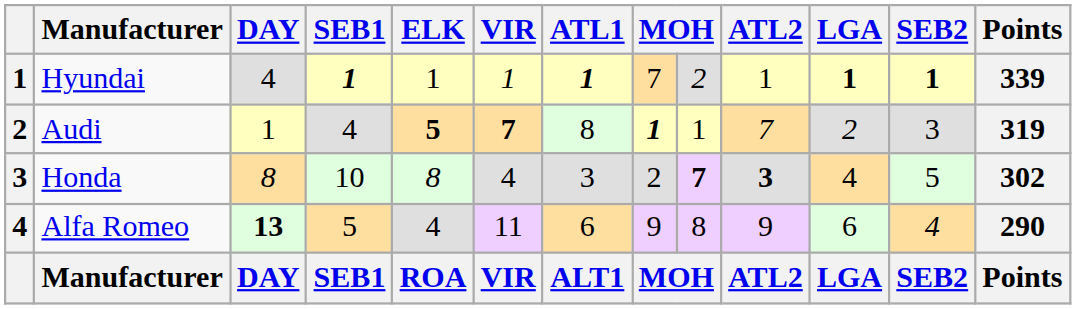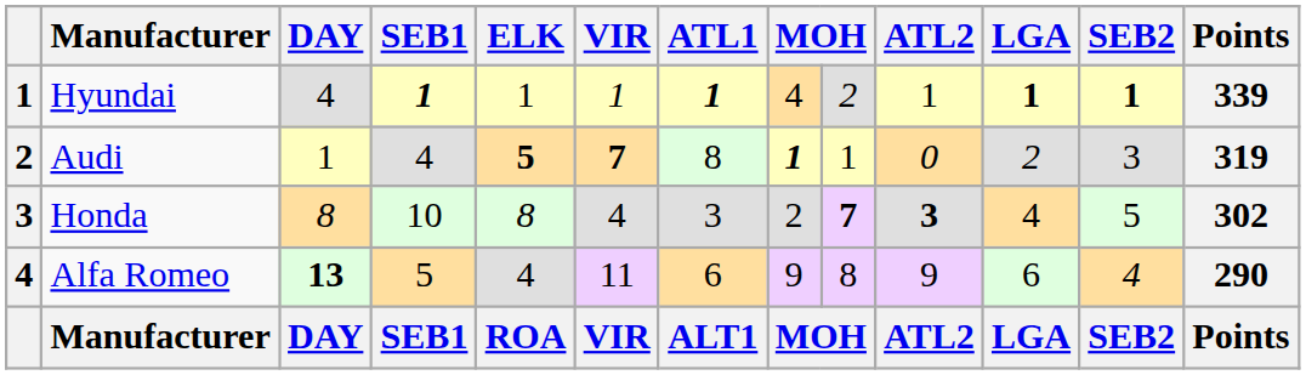 <table class="wikitable" style="font-size:85%; text-align:center;">
 <tr>
 <th></th>
 <th>Manufacturer</th>
 <th><a href='#'>DAY</a></th>
 <th><a href='#'>SEB1</a></th>
 <th><a href='#'>ELK</a></th>
 <th><a href='#'>VIR</a></th>
 <th><a href='#'>ATL1</a></th>
 <th colspan=2><a href='#'>MOH</a></th>
 <th><a href='#'>ATL2</a></th>
 <th><a href='#'>LGA</a></th>
 <th><a href='#'>SEB2</a></th>
 <th>Points</th>
 </tr>
 <tr>
 <th>1</th>
 <td align=left> <a href='#'>Hyundai</a></td>
 <td style="background:#dfdfdf;">4</td>
 <td style="background:#ffffbf;"><strong><em>1</em></strong></td>
 <td style="background:#ffffbf;">1</td>
 <td style="background:#ffffbf;"><em>1</em></td>
 <td style="background:#ffffbf;"><strong><em>1</em></strong></td>
-<td style="background:#ffdf9f;">7</td>
+<td style="background:#ffdf9f;">4</td>
 <td style="background:#dfdfdf;"><em>2</em></td>
 <td style="background:#ffffbf;">1</td>
 <td style="background:#ffffbf;"><strong>1</strong></td>
 <td style="background:#ffffbf;"><strong>1</strong></td>
 <th>339</th>
 </tr>
 <tr>
 <th>2</th>
 <td align=left> <a href='#'>Audi</a></td>
 <td style="background:#ffffbf;">1</td>
 <td style="background:#dfdfdf;">4</td>
 <td style="background:#ffdf9f;"><strong>5</strong></td>
 <td style="background:#ffdf9f;"><strong>7</strong></td>
 <td style="background:#dfffdf;">8</td>
 <td style="background:#ffffbf;"><strong><em>1</em></strong></td>
 <td style="background:#ffffbf;">1</td>
-<td style="background:#ffdf9f;"><em>7</em></td>
+<td style="background:#ffdf9f;"><em>0</em></td>
 <td style="background:#dfdfdf;"><em>2</em></td>
 <td style="background:#dfdfdf;">3</td>
 <th>319</th>
 </tr>
 <tr>
 <th>3</th>
 <td align=left> <a href='#'>Honda</a></td>
 <td style="background:#ffdf9f;"><em>8</em></td>
 <td style="background:#dfffdf;">10</td>
 <td style="background:#dfffdf;"><em>8</em></td>
 <td style="background:#dfdfdf;">4</td>
 <td style="background:#dfdfdf;">3</td>
 <td style="background:#dfdfdf;">2</td>
 <td style="background:#efcfff;"><strong>7</strong></td>
 <td style="background:#dfdfdf;"><strong>3</strong></td>
 <td style="background:#ffdf9f;">4</td>
 <td style="background:#dfffdf;">5</td>
 <th>302</th>
 </tr>
 <tr>
 <th>4</th>
 <td align=left> <a href='#'>Alfa Romeo</a></td>
 <td style="background:#dfffdf;"><strong>13</strong></td>
 <td style="background:#ffdf9f;">5</td>
 <td style="background:#dfdfdf;">4</td>
 <td style="background:#efcfff;">11</td>
 <td style="background:#ffdf9f;">6</td>
 <td style="background:#efcfff;">9</td>
 <td style="background:#efcfff;">8</td>
 <td style="background:#efcfff;">9</td>
 <td style="background:#dfffdf;">6</td>
 <td style="background:#ffdf9f;"><em>4</em></td>
 <th>290</th>
 </tr>
 <tr>
 <th></th>
 <th>Manufacturer</th>
 <th><a href='#'>DAY</a></th>
 <th><a href='#'>SEB1</a></th>
 <th><a href='#'>ROA</a></th>
 <th><a href='#'>VIR</a></th>
 <th><a href='#'>ALT1</a></th>
 <th colspan=2><a href='#'>MOH</a></th>
 <th><a href='#'>ATL2</a></th>
 <th><a href='#'>LGA</a></th>
 <th><a href='#'>SEB2</a></th>
 <th>Points</th>
 </tr>
 </table>
